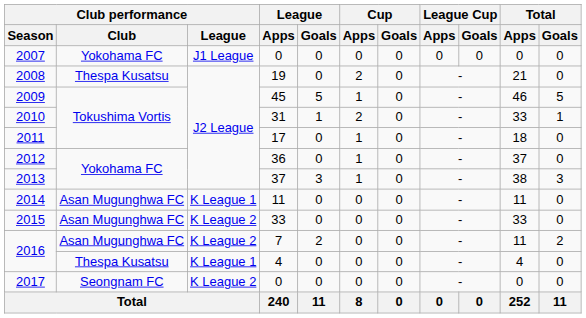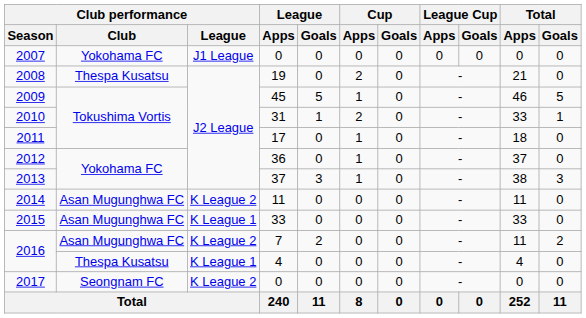 <table class="wikitable" style="text-align:center;">
 <tr>
 <th colspan=3>Club performance</th>
 <th colspan=2>League</th>
 <th colspan=2>Cup</th>
 <th colspan=2>League Cup</th>
 <th colspan=2>Total</th>
 </tr>
 <tr>
 <th>Season</th>
 <th>Club</th>
 <th>League</th>
 <th>Apps</th>
 <th>Goals</th>
 <th>Apps</th>
 <th>Goals</th>
 <th>Apps</th>
 <th>Goals</th>
 <th>Apps</th>
 <th>Goals</th>
 </tr>
 <tr>
 <td><a href='#'>2007</a></td>
 <td><a href='#'>Yokohama FC</a></td>
 <td><a href='#'>J1 League</a></td>
 <td>0</td>
 <td>0</td>
 <td>0</td>
 <td>0</td>
 <td>0</td>
 <td>0</td>
 <td>0</td>
 <td>0</td>
 </tr>
 <tr>
 <td><a href='#'>2008</a></td>
 <td><a href='#'>Thespa Kusatsu</a></td>
 <td rowspan="6"><a href='#'>J2 League</a></td>
 <td>19</td>
 <td>0</td>
 <td>2</td>
 <td>0</td>
 <td colspan="2">-</td>
 <td>21</td>
 <td>0</td>
 </tr>
 <tr>
 <td><a href='#'>2009</a></td>
 <td rowspan="3"><a href='#'>Tokushima Vortis</a></td>
 <td>45</td>
 <td>5</td>
 <td>1</td>
 <td>0</td>
 <td colspan="2">-</td>
 <td>46</td>
 <td>5</td>
 </tr>
 <tr>
 <td><a href='#'>2010</a></td>
 <td>31</td>
 <td>1</td>
 <td>2</td>
 <td>0</td>
 <td colspan="2">-</td>
 <td>33</td>
 <td>1</td>
 </tr>
 <tr>
 <td><a href='#'>2011</a></td>
 <td>17</td>
 <td>0</td>
 <td>1</td>
 <td>0</td>
 <td colspan="2">-</td>
 <td>18</td>
 <td>0</td>
 </tr>
 <tr>
 <td><a href='#'>2012</a></td>
 <td rowspan="2"><a href='#'>Yokohama FC</a></td>
 <td>36</td>
 <td>0</td>
 <td>1</td>
 <td>0</td>
 <td colspan="2">-</td>
 <td>37</td>
 <td>0</td>
 </tr>
 <tr>
 <td><a href='#'>2013</a></td>
 <td>37</td>
 <td>3</td>
 <td>1</td>
 <td>0</td>
 <td colspan="2">-</td>
 <td>38</td>
 <td>3</td>
 </tr>
 <tr>
 <td><a href='#'>2014</a></td>
 <td><a href='#'>Asan Mugunghwa FC</a></td>
-<td><a href='#'>K League 1</a></td>
+<td><a href='#'>K League 2</a></td>
 <td>11</td>
 <td>0</td>
 <td>0</td>
 <td>0</td>
 <td colspan="2">-</td>
 <td>11</td>
 <td>0</td>
 </tr>
 <tr>
 <td><a href='#'>2015</a></td>
 <td><a href='#'>Asan Mugunghwa FC</a></td>
-<td><a href='#'>K League 2</a></td>
+<td><a href='#'>K League 1</a></td>
 <td>33</td>
 <td>0</td>
 <td>0</td>
 <td>0</td>
 <td colspan="2">-</td>
 <td>33</td>
 <td>0</td>
 </tr>
 <tr>
 <td rowspan="2"><a href='#'>2016</a></td>
 <td><a href='#'>Asan Mugunghwa FC</a></td>
 <td><a href='#'>K League 2</a></td>
 <td>7</td>
 <td>2</td>
 <td>0</td>
 <td>0</td>
 <td colspan="2">-</td>
 <td>11</td>
 <td>2</td>
 </tr>
 <tr>
 <td><a href='#'>Thespa Kusatsu</a></td>
 <td><a href='#'>K League 1</a></td>
 <td>4</td>
 <td>0</td>
 <td>0</td>
 <td>0</td>
 <td colspan="2">-</td>
 <td>4</td>
 <td>0</td>
 </tr>
 <tr>
 <td><a href='#'>2017</a></td>
 <td><a href='#'>Seongnam FC</a></td>
 <td><a href='#'>K League 2</a></td>
 <td>0</td>
 <td>0</td>
 <td>0</td>
 <td>0</td>
 <td colspan="2">-</td>
 <td>0</td>
 <td>0</td>
 </tr>
 <tr>
 <th colspan=3>Total</th>
 <th>240</th>
 <th>11</th>
 <th>8</th>
 <th>0</th>
 <th>0</th>
 <th>0</th>
 <th>252</th>
 <th>11</th>
 </tr>
 </table>
